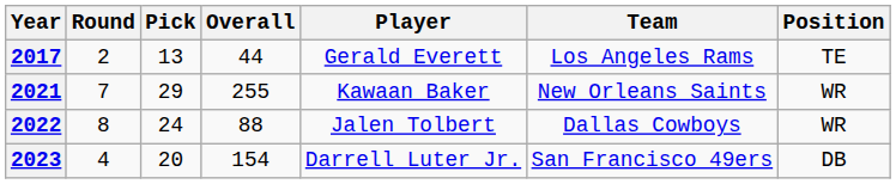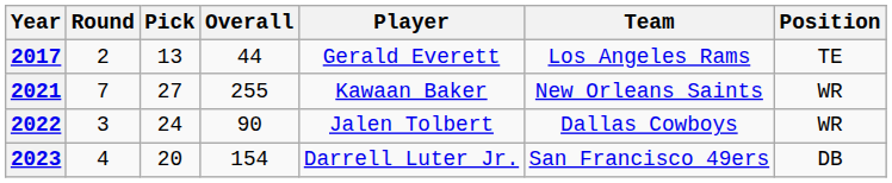 <table class="wikitable sortable" style="text-align: center;">
 <tr>
 <th>Year</th>
 <th>Round</th>
 <th>Pick</th>
 <th>Overall</th>
 <th>Player</th>
 <th>Team</th>
 <th>Position</th>
 </tr>
 <tr>
 <th><a href='#'>2017</a></th>
 <td>2</td>
 <td>13</td>
 <td>44</td>
 <td><a href='#'>Gerald Everett</a></td>
 <td><a href='#'>Los Angeles Rams</a></td>
 <td>TE</td>
 </tr>
 <tr>
 <th><a href='#'>2021</a></th>
 <td>7</td>
-<td>29</td>
+<td>27</td>
 <td>255</td>
 <td><a href='#'>Kawaan Baker</a></td>
 <td><a href='#'>New Orleans Saints</a></td>
 <td>WR</td>
 </tr>
 <tr>
 <th><a href='#'>2022</a></th>
-<td>8</td>
+<td>3</td>
 <td>24</td>
-<td>88</td>
+<td>90</td>
 <td><a href='#'>Jalen Tolbert</a></td>
 <td><a href='#'>Dallas Cowboys</a></td>
 <td>WR</td>
 </tr>
 <tr>
 <th><a href='#'>2023</a></th>
 <td>4</td>
 <td>20</td>
 <td>154</td>
 <td><a href='#'>Darrell Luter Jr.</a></td>
 <td><a href='#'>San Francisco 49ers</a></td>
 <td>DB</td>
 </tr>
 </table>
